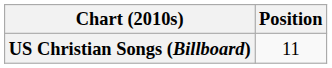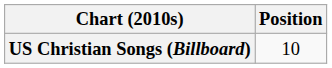 <table class="wikitable plainrowheaders" style="text-align:center">
 <tr>
 <th scope="col">Chart (2010s)</th>
 <th scope="col">Position</th>
 </tr>
 <tr>
 <th scope="row">US Christian Songs (<em>Billboard</em>)</th>
-<td>11</td>
+<td>10</td>
 </tr>
 </table>
